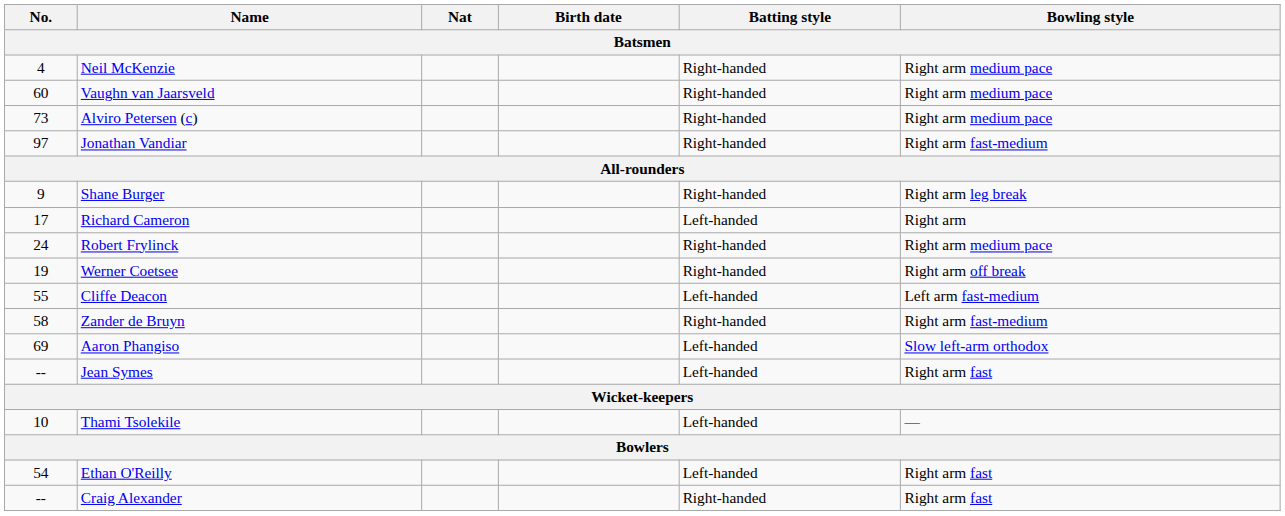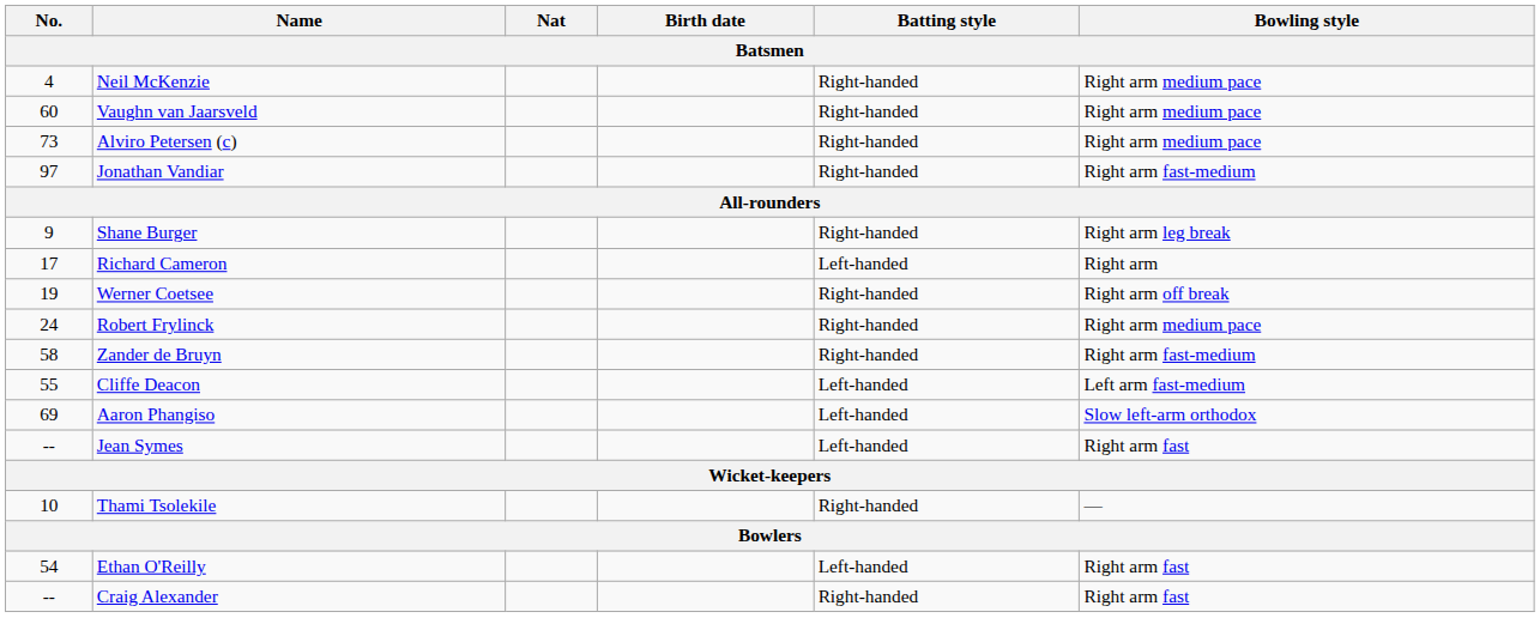 <table class="wikitable" style="font-size:95%;" width="100%">
 <tr>
 <th>No.</th>
 <th>Name</th>
 <th>Nat</th>
 <th>Birth date</th>
 <th>Batting style</th>
 <th>Bowling style</th>
 </tr>
 <tr>
 <th colspan="6">Batsmen</th>
 </tr>
 <tr>
 <td style="text-align:center">4</td>
 <td><a href='#'>Neil McKenzie</a></td>
 <td style="text-align:center"></td>
 <td></td>
 <td>Right-handed</td>
 <td>Right arm <a href='#'>medium pace</a></td>
 </tr>
 <tr>
 <td style="text-align:center">60</td>
 <td><a href='#'>Vaughn van Jaarsveld</a></td>
 <td style="text-align:center"></td>
 <td></td>
 <td>Right-handed</td>
 <td>Right arm <a href='#'>medium pace</a></td>
 </tr>
 <tr>
 <td style="text-align:center">73</td>
 <td><a href='#'>Alviro Petersen</a> (<a href='#'>c</a>)</td>
 <td style="text-align:center"></td>
 <td></td>
 <td>Right-handed</td>
 <td>Right arm <a href='#'>medium pace</a></td>
 </tr>
 <tr>
 <td style="text-align:center">97</td>
 <td><a href='#'>Jonathan Vandiar</a></td>
 <td style="text-align:center"></td>
 <td></td>
 <td>Right-handed</td>
 <td>Right arm <a href='#'>fast-medium</a></td>
 </tr>
 <tr>
 <th colspan="6">All-rounders</th>
 </tr>
 <tr>
 <td style="text-align:center">9</td>
 <td><a href='#'>Shane Burger</a></td>
 <td style="text-align:center"></td>
 <td></td>
 <td>Right-handed</td>
 <td>Right arm <a href='#'>leg break</a></td>
 </tr>
 <tr>
 <td style="text-align:center">17</td>
 <td><a href='#'>Richard Cameron</a></td>
 <td style="text-align:center"></td>
 <td></td>
 <td>Left-handed</td>
 <td>Right arm</td>
 </tr>
 <tr>
+<td style="text-align:center">19</td>
+<td><a href='#'>Werner Coetsee</a></td>
+<td style="text-align:center"></td>
+<td></td>
+<td>Right-handed</td>
+<td>Right arm <a href='#'>off break</a></td>
+</tr>
+<tr>
 <td style="text-align:center">24</td>
 <td><a href='#'>Robert Frylinck</a></td>
 <td style="text-align:center"></td>
 <td></td>
 <td>Right-handed</td>
 <td>Right arm <a href='#'>medium pace</a></td>
 </tr>
 <tr>
-<td style="text-align:center">19</td>
-<td><a href='#'>Werner Coetsee</a></td>
+<td style="text-align:center">58</td>
+<td><a href='#'>Zander de Bruyn</a></td>
 <td style="text-align:center"></td>
 <td></td>
 <td>Right-handed</td>
-<td>Right arm <a href='#'>off break</a></td>
+<td>Right arm <a href='#'>fast-medium</a></td>
 </tr>
 <tr>
 <td style="text-align:center">55</td>
 <td><a href='#'>Cliffe Deacon</a></td>
 <td style="text-align:center"></td>
 <td></td>
 <td>Left-handed</td>
 <td>Left arm <a href='#'>fast-medium</a></td>
-</tr>
-<tr>
-<td style="text-align:center">58</td>
-<td><a href='#'>Zander de Bruyn</a></td>
-<td style="text-align:center"></td>
-<td></td>
-<td>Right-handed</td>
-<td>Right arm <a href='#'>fast-medium</a></td>
 </tr>
 <tr>
 <td style="text-align:center">69</td>
 <td><a href='#'>Aaron Phangiso</a></td>
 <td style="text-align:center"></td>
 <td></td>
 <td>Left-handed</td>
 <td><a href='#'>Slow left-arm orthodox</a></td>
 </tr>
 <tr>
 <td style="text-align:center">--</td>
 <td><a href='#'>Jean Symes</a></td>
 <td style="text-align:center"></td>
 <td></td>
 <td>Left-handed</td>
 <td>Right arm <a href='#'>fast</a></td>
 </tr>
 <tr>
 <th colspan="6">Wicket-keepers</th>
 </tr>
 <tr>
 <td style="text-align:center">10</td>
 <td><a href='#'>Thami Tsolekile</a></td>
 <td style="text-align:center"></td>
 <td></td>
-<td>Left-handed</td>
+<td>Right-handed</td>
 <td>—</td>
 </tr>
 <tr>
 <th colspan="6">Bowlers</th>
 </tr>
 <tr>
 <td style="text-align:center">54</td>
 <td><a href='#'>Ethan O'Reilly</a></td>
 <td style="text-align:center"></td>
 <td></td>
 <td>Left-handed</td>
 <td>Right arm <a href='#'>fast</a></td>
 </tr>
 <tr>
 <td style="text-align:center">--</td>
 <td><a href='#'>Craig Alexander</a></td>
 <td style="text-align:center"></td>
 <td></td>
 <td>Right-handed</td>
 <td>Right arm <a href='#'>fast</a></td>
 </tr>
 </table>
